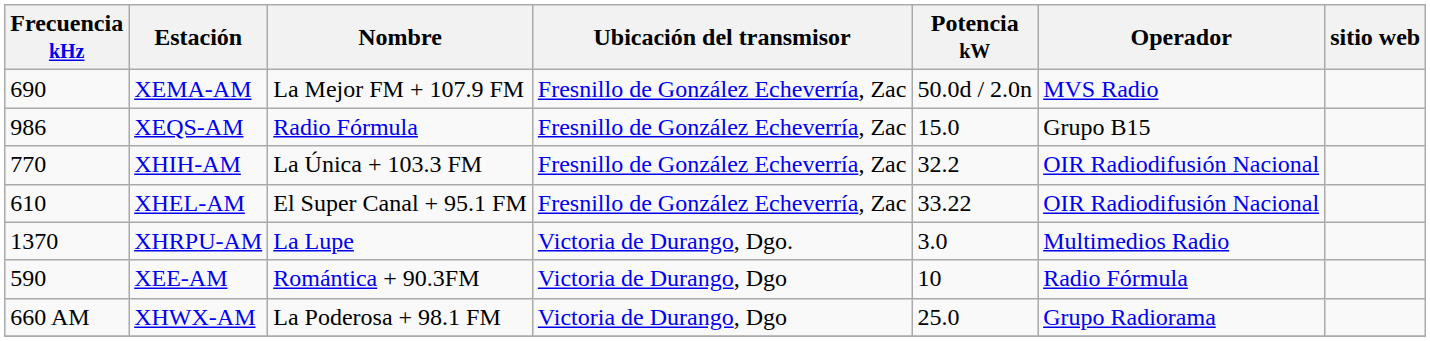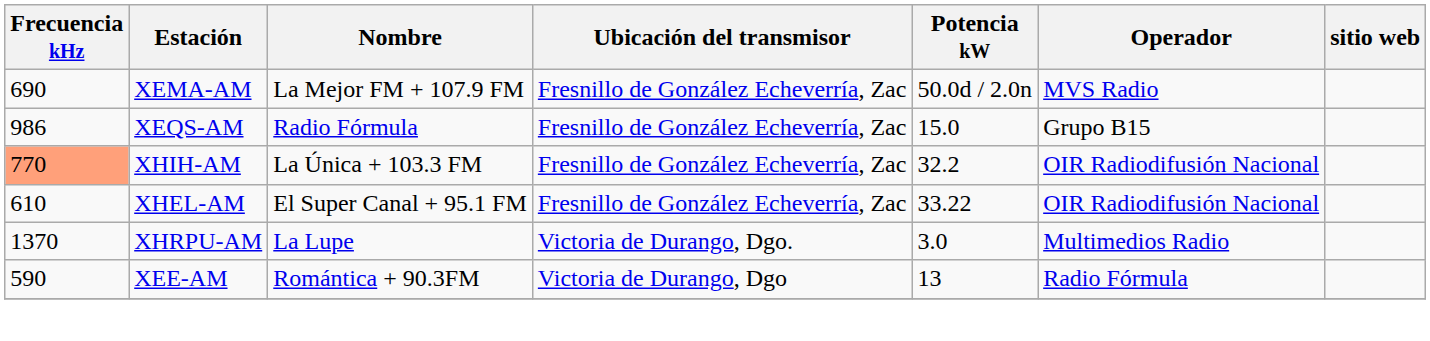 <table class="wikitable">
 <tr>
 <th>Frecuencia<br><small><a href='#'>kHz</a></small></th>
 <th>Estación</th>
 <th>Nombre</th>
 <th>Ubicación del transmisor</th>
 <th>Potencia<br><small>kW</small></th>
 <th>Operador</th>
 <th>sitio web</th>
 </tr>
 <tr>
 <td>690</td>
 <td><a href='#'>XEMA-AM</a></td>
 <td>La Mejor FM + 107.9 FM</td>
 <td><a href='#'>Fresnillo de González Echeverría</a>, Zac</td>
 <td>50.0d / 2.0n</td>
 <td><a href='#'>MVS Radio</a></td>
 <td></td>
 </tr>
 <tr>
 <td>986</td>
 <td><a href='#'>XEQS-AM</a></td>
 <td><a href='#'>Radio Fórmula</a></td>
 <td><a href='#'>Fresnillo de González Echeverría</a>, Zac</td>
 <td>15.0</td>
 <td>Grupo B15</td>
 <td></td>
 </tr>
 <tr>
-<td>770</td>
+<td style="background: lightsalmon;">770</td>
 <td><a href='#'>XHIH-AM</a></td>
 <td>La Única + 103.3 FM</td>
 <td><a href='#'>Fresnillo de González Echeverría</a>, Zac</td>
 <td>32.2</td>
 <td><a href='#'>OIR Radiodifusión Nacional</a></td>
 <td></td>
 </tr>
 <tr>
 <td>610</td>
 <td><a href='#'>XHEL-AM</a></td>
 <td>El Super Canal + 95.1 FM</td>
 <td><a href='#'>Fresnillo de González Echeverría</a>, Zac</td>
 <td>33.22</td>
 <td><a href='#'>OIR Radiodifusión Nacional</a></td>
 <td></td>
 </tr>
 <tr>
 <td>1370</td>
 <td><a href='#'>XHRPU-AM</a></td>
 <td><a href='#'>La Lupe</a></td>
 <td><a href='#'>Victoria de Durango</a>, Dgo.</td>
 <td>3.0</td>
 <td><a href='#'>Multimedios Radio</a></td>
 <td></td>
 </tr>
 <tr>
 <td>590</td>
 <td><a href='#'>XEE-AM</a></td>
 <td><a href='#'>Romántica</a> + 90.3FM</td>
 <td><a href='#'>Victoria de Durango</a>, Dgo</td>
-<td>10</td>
+<td>13</td>
 <td><a href='#'>Radio Fórmula</a></td>
-<td></td>
-</tr>
-<tr>
-<td>660 AM</td>
-<td><a href='#'>XHWX-AM</a></td>
-<td>La Poderosa + 98.1 FM</td>
-<td><a href='#'>Victoria de Durango</a>, Dgo</td>
-<td>25.0</td>
-<td><a href='#'>Grupo Radiorama</a></td>
 <td></td>
 </tr>
 <tr>
 </tr>
 </table>
